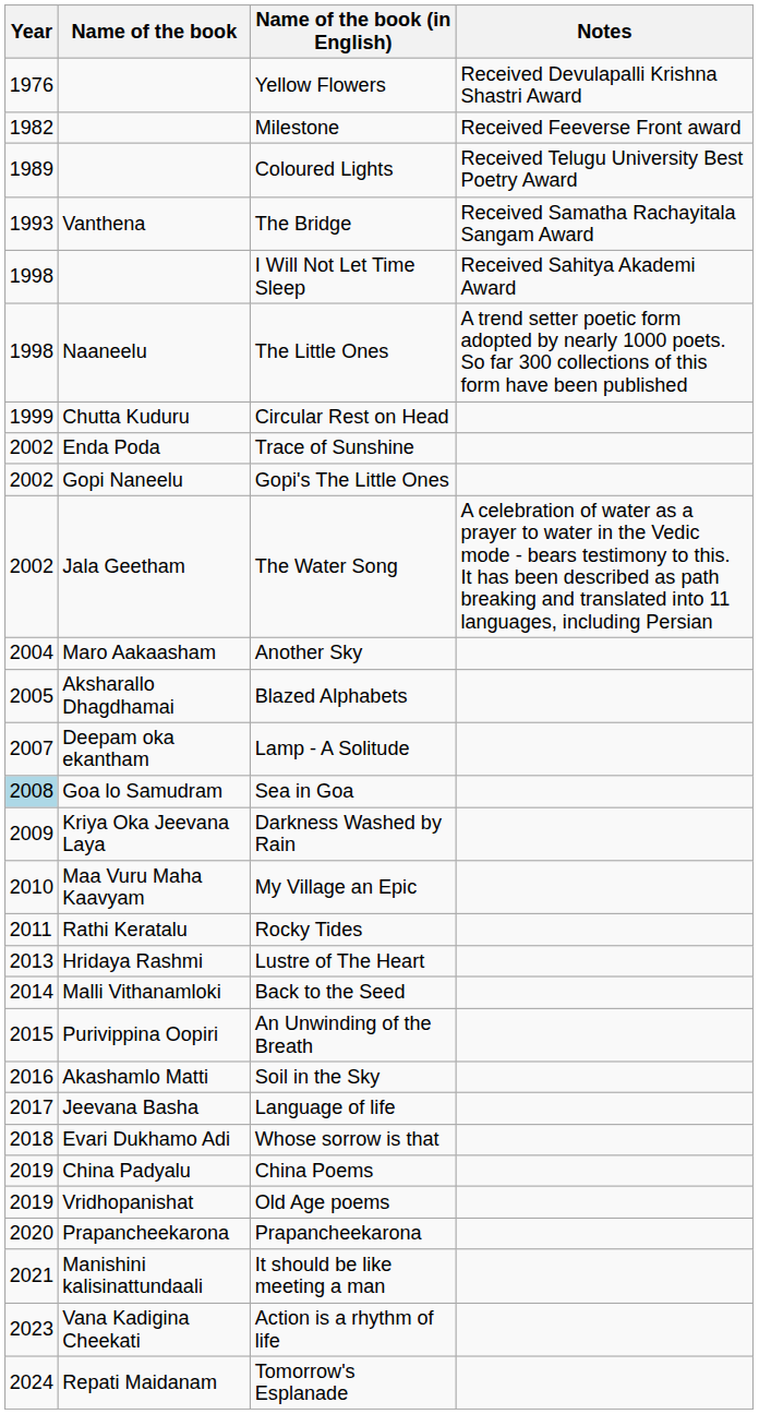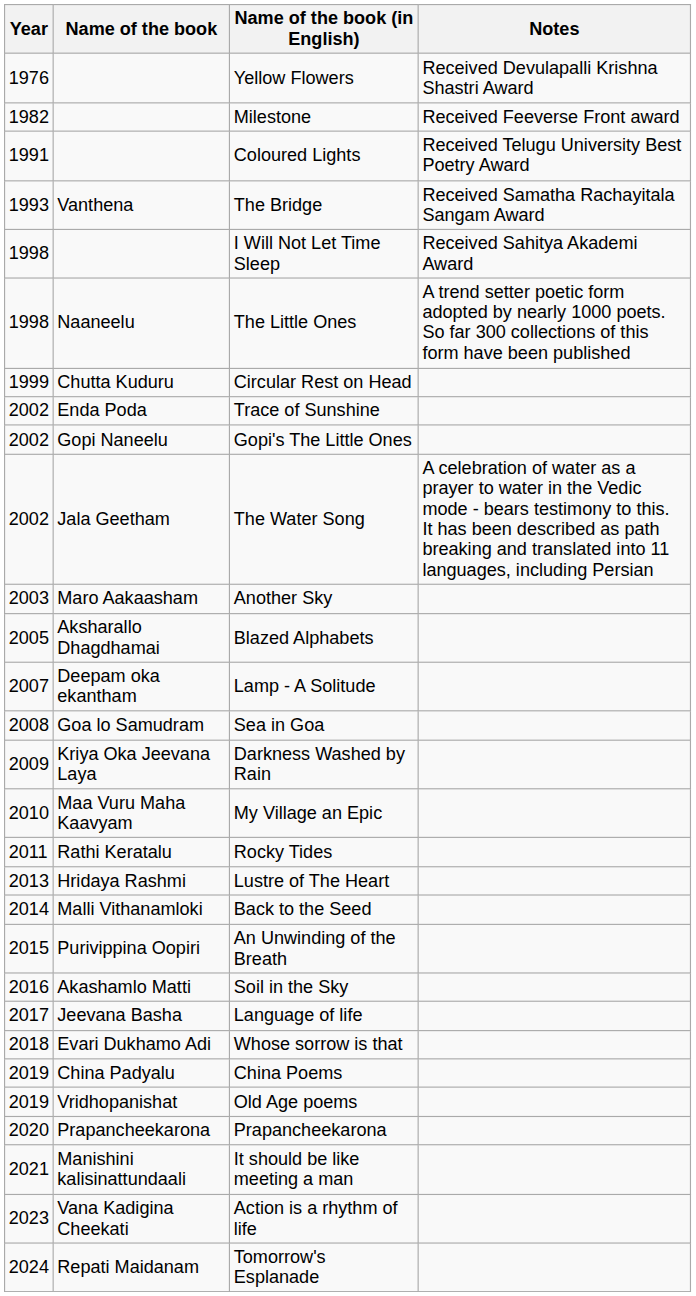 <table class="wikitable">
 <tr>
 <th>Year</th>
 <th>Name of the book</th>
 <th>Name of the book (in English)</th>
 <th>Notes</th>
 </tr>
 <tr>
 <td>1976</td>
 <td></td>
 <td>Yellow Flowers</td>
 <td>Received Devulapalli Krishna Shastri Award</td>
 </tr>
 <tr>
 <td>1982</td>
 <td></td>
 <td>Milestone</td>
 <td>Received Feeverse Front award</td>
 </tr>
 <tr>
-<td>1989</td>
+<td>1991</td>
 <td></td>
 <td>Coloured Lights</td>
 <td>Received Telugu University Best Poetry Award</td>
 </tr>
 <tr>
 <td>1993</td>
 <td>Vanthena</td>
 <td>The Bridge</td>
 <td>Received Samatha Rachayitala Sangam Award</td>
 </tr>
 <tr>
 <td>1998</td>
 <td></td>
 <td>I Will Not Let Time Sleep</td>
 <td>Received Sahitya Akademi Award</td>
 </tr>
 <tr>
 <td>1998</td>
 <td>Naaneelu</td>
 <td>The Little Ones</td>
 <td>A trend setter poetic form adopted by nearly 1000 poets.<br>So far 300 collections of this form have been published</td>
 </tr>
 <tr>
 <td>1999</td>
 <td>Chutta Kuduru</td>
 <td>Circular Rest on Head</td>
 <td></td>
 </tr>
 <tr>
 <td>2002</td>
 <td>Enda Poda</td>
 <td>Trace of Sunshine</td>
 <td></td>
 </tr>
 <tr>
 <td>2002</td>
 <td>Gopi Naneelu</td>
 <td>Gopi's The Little Ones</td>
 <td></td>
 </tr>
 <tr>
 <td>2002</td>
 <td>Jala Geetham</td>
 <td>The Water Song</td>
 <td>A celebration of water as a prayer to water in the Vedic mode - bears testimony to this.<br>It has been described as path breaking and translated into 11 languages, including Persian</td>
 </tr>
 <tr>
-<td>2004</td>
+<td>2003</td>
 <td>Maro Aakaasham</td>
 <td>Another Sky</td>
 <td></td>
 </tr>
 <tr>
 <td>2005</td>
 <td>Aksharallo Dhagdhamai</td>
 <td>Blazed Alphabets</td>
 <td></td>
 </tr>
 <tr>
 <td>2007</td>
 <td>Deepam oka ekantham</td>
 <td>Lamp - A Solitude</td>
 <td></td>
 </tr>
 <tr>
-<td style="background: lightblue;">2008</td>
+<td>2008</td>
 <td>Goa lo Samudram</td>
 <td>Sea in Goa</td>
 <td></td>
 </tr>
 <tr>
 <td>2009</td>
 <td>Kriya Oka Jeevana Laya</td>
 <td>Darkness Washed by Rain</td>
 <td></td>
 </tr>
 <tr>
 <td>2010</td>
 <td>Maa Vuru Maha Kaavyam</td>
 <td>My Village an Epic</td>
 <td></td>
 </tr>
 <tr>
 <td>2011</td>
 <td>Rathi Keratalu</td>
 <td>Rocky Tides</td>
 <td></td>
 </tr>
 <tr>
 <td>2013</td>
 <td>Hridaya Rashmi</td>
 <td>Lustre of The Heart</td>
 <td></td>
 </tr>
 <tr>
 <td>2014</td>
 <td>Malli Vithanamloki</td>
 <td>Back to the Seed</td>
 <td></td>
 </tr>
 <tr>
 <td>2015</td>
 <td>Purivippina Oopiri</td>
 <td>An Unwinding of the Breath</td>
 <td></td>
 </tr>
 <tr>
 <td>2016</td>
 <td>Akashamlo Matti</td>
 <td>Soil in the Sky</td>
 <td></td>
 </tr>
 <tr>
 <td>2017</td>
 <td>Jeevana Basha</td>
 <td>Language of life</td>
 <td></td>
 </tr>
 <tr>
 <td>2018</td>
 <td>Evari Dukhamo Adi</td>
 <td>Whose sorrow is that</td>
 <td></td>
 </tr>
 <tr>
 <td>2019</td>
 <td>China Padyalu</td>
 <td>China Poems</td>
 <td></td>
 </tr>
 <tr>
 <td>2019</td>
 <td>Vridhopanishat</td>
 <td>Old Age poems</td>
 <td></td>
 </tr>
 <tr>
 <td>2020</td>
 <td>Prapancheekarona</td>
 <td>Prapancheekarona</td>
 <td></td>
 </tr>
 <tr>
 <td>2021</td>
 <td>Manishini kalisinattundaali</td>
 <td>It should be like meeting a man</td>
 <td></td>
 </tr>
 <tr>
 <td>2023</td>
 <td>Vana Kadigina Cheekati</td>
 <td>Action is a rhythm of life</td>
 <td></td>
 </tr>
 <tr>
 <td>2024</td>
 <td>Repati Maidanam</td>
 <td>Tomorrow's Esplanade</td>
 </tr>
 </table>
